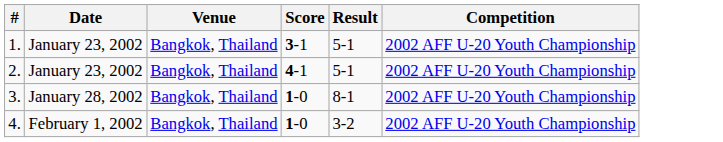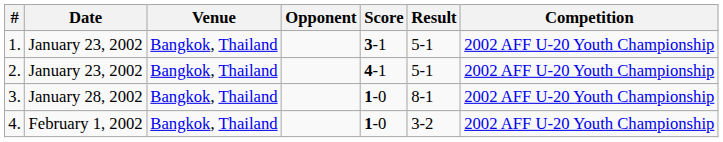 <table class="wikitable">
 <tr>
 <th>#</th>
 <th>Date</th>
 <th>Venue</th>
+<th>Opponent</th>
 <th>Score</th>
 <th>Result</th>
 <th>Competition</th>
 </tr>
 <tr>
 <td>1.</td>
 <td>January 23, 2002</td>
 <td><a href='#'>Bangkok</a>, <a href='#'>Thailand</a></td>
+<td></td>
 <td><strong>3</strong>-1</td>
 <td>5-1</td>
 <td><a href='#'>2002 AFF U-20 Youth Championship</a></td>
 </tr>
 <tr>
 <td>2.</td>
 <td>January 23, 2002</td>
 <td><a href='#'>Bangkok</a>, <a href='#'>Thailand</a></td>
+<td></td>
 <td><strong>4</strong>-1</td>
 <td>5-1</td>
 <td><a href='#'>2002 AFF U-20 Youth Championship</a></td>
 </tr>
 <tr>
 <td>3.</td>
 <td>January 28, 2002</td>
 <td><a href='#'>Bangkok</a>, <a href='#'>Thailand</a></td>
+<td></td>
 <td><strong>1</strong>-0</td>
 <td>8-1</td>
 <td><a href='#'>2002 AFF U-20 Youth Championship</a></td>
 </tr>
 <tr>
 <td>4.</td>
 <td>February 1, 2002</td>
 <td><a href='#'>Bangkok</a>, <a href='#'>Thailand</a></td>
+<td></td>
 <td><strong>1</strong>-0</td>
 <td>3-2</td>
 <td><a href='#'>2002 AFF U-20 Youth Championship</a></td>
 </tr>
 </table>
